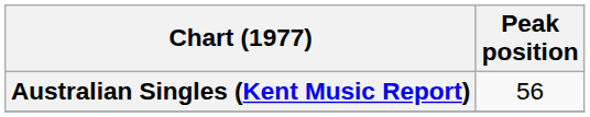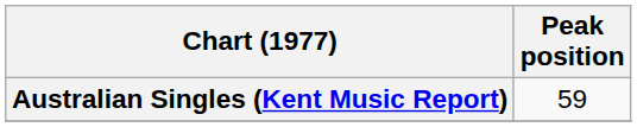 <table class="wikitable sortable plainrowheaders" style="text-align:center">
 <tr>
 <th>Chart (1977)</th>
 <th>Peak<br>position</th>
 </tr>
 <tr>
 <th scope="row">Australian Singles (<a href='#'>Kent Music Report</a>)</th>
-<td>56</td>
+<td>59</td>
 </tr>
 <tr>
 </tr>
 <tr>
 </tr>
 <tr>
 </tr>
 </table>
